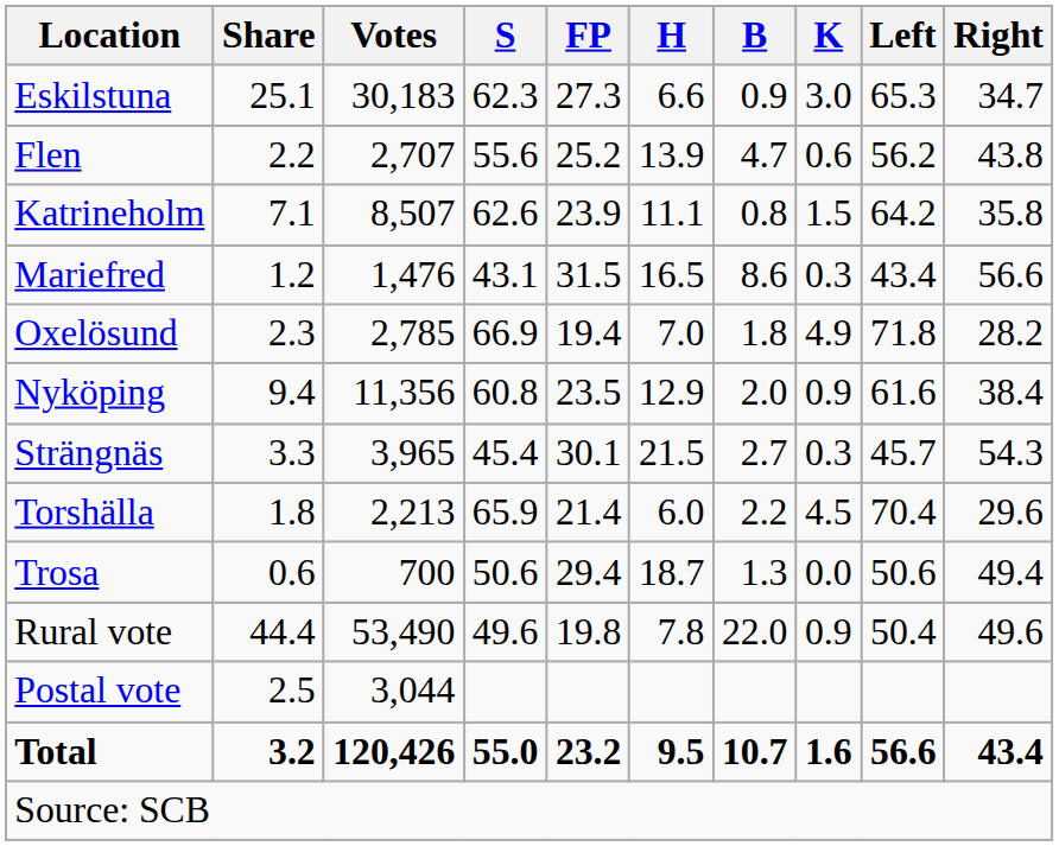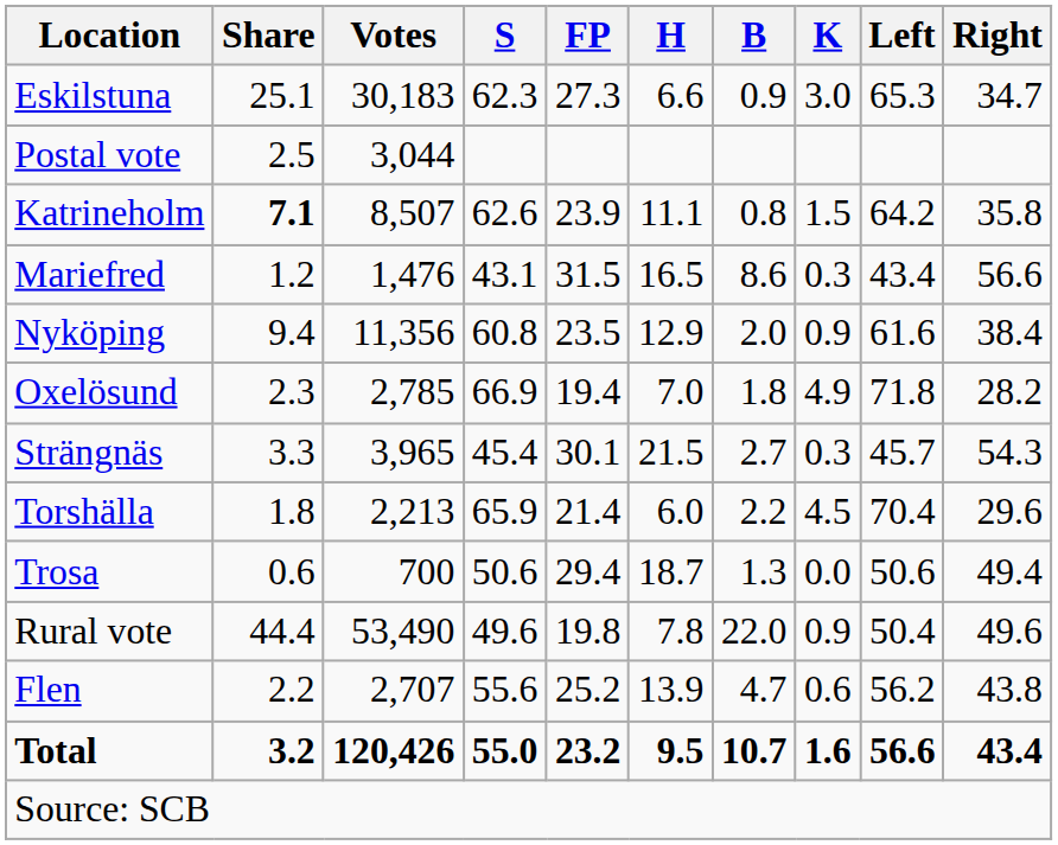 <table class="wikitable sortable" style=text-align:right>
 <tr>
 <th>Location</th>
 <th>Share</th>
 <th>Votes</th>
 <th><a href='#'>S</a></th>
 <th><a href='#'>FP</a></th>
 <th><a href='#'>H</a></th>
 <th><a href='#'>B</a></th>
 <th><a href='#'>K</a></th>
 <th>Left</th>
 <th>Right</th>
 </tr>
 <tr>
 <td align=left><a href='#'>Eskilstuna</a></td>
 <td>25.1</td>
 <td>30,183</td>
 <td>62.3</td>
 <td>27.3</td>
 <td>6.6</td>
 <td>0.9</td>
 <td>3.0</td>
 <td>65.3</td>
 <td>34.7</td>
 </tr>
 <tr>
-<td align=left><a href='#'>Flen</a></td>
-<td>2.2</td>
-<td>2,707</td>
-<td>55.6</td>
-<td>25.2</td>
-<td>13.9</td>
-<td>4.7</td>
-<td>0.6</td>
-<td>56.2</td>
-<td>43.8</td>
+<td align=left><a href='#'>Postal vote</a></td>
+<td>2.5</td>
+<td>3,044</td>
+<td></td>
+<td></td>
+<td></td>
+<td></td>
+<td></td>
+<td></td>
+<td></td>
 </tr>
 <tr>
 <td align=left><a href='#'>Katrineholm</a></td>
-<td>7.1</td>
+<td><strong>7.1</strong></td>
 <td>8,507</td>
 <td>62.6</td>
 <td>23.9</td>
 <td>11.1</td>
 <td>0.8</td>
 <td>1.5</td>
 <td>64.2</td>
 <td>35.8</td>
 </tr>
 <tr>
 <td align=left><a href='#'>Mariefred</a></td>
 <td>1.2</td>
 <td>1,476</td>
 <td>43.1</td>
 <td>31.5</td>
 <td>16.5</td>
 <td>8.6</td>
 <td>0.3</td>
 <td>43.4</td>
 <td>56.6</td>
 </tr>
 <tr>
+<td align=left><a href='#'>Nyköping</a></td>
+<td>9.4</td>
+<td>11,356</td>
+<td>60.8</td>
+<td>23.5</td>
+<td>12.9</td>
+<td>2.0</td>
+<td>0.9</td>
+<td>61.6</td>
+<td>38.4</td>
+</tr>
+<tr>
 <td align=left><a href='#'>Oxelösund</a></td>
 <td>2.3</td>
 <td>2,785</td>
 <td>66.9</td>
 <td>19.4</td>
 <td>7.0</td>
 <td>1.8</td>
 <td>4.9</td>
 <td>71.8</td>
 <td>28.2</td>
-</tr>
-<tr>
-<td align=left><a href='#'>Nyköping</a></td>
-<td>9.4</td>
-<td>11,356</td>
-<td>60.8</td>
-<td>23.5</td>
-<td>12.9</td>
-<td>2.0</td>
-<td>0.9</td>
-<td>61.6</td>
-<td>38.4</td>
 </tr>
 <tr>
 <td align=left><a href='#'>Strängnäs</a></td>
 <td>3.3</td>
 <td>3,965</td>
 <td>45.4</td>
 <td>30.1</td>
 <td>21.5</td>
 <td>2.7</td>
 <td>0.3</td>
 <td>45.7</td>
 <td>54.3</td>
 </tr>
 <tr>
 <td align=left><a href='#'>Torshälla</a></td>
 <td>1.8</td>
 <td>2,213</td>
 <td>65.9</td>
 <td>21.4</td>
 <td>6.0</td>
 <td>2.2</td>
 <td>4.5</td>
 <td>70.4</td>
 <td>29.6</td>
 </tr>
 <tr>
 <td align=left><a href='#'>Trosa</a></td>
 <td>0.6</td>
 <td>700</td>
 <td>50.6</td>
 <td>29.4</td>
 <td>18.7</td>
 <td>1.3</td>
 <td>0.0</td>
 <td>50.6</td>
 <td>49.4</td>
 </tr>
 <tr>
 <td align=left>Rural vote</td>
 <td>44.4</td>
 <td>53,490</td>
 <td>49.6</td>
 <td>19.8</td>
 <td>7.8</td>
 <td>22.0</td>
 <td>0.9</td>
 <td>50.4</td>
 <td>49.6</td>
 </tr>
 <tr>
-<td align=left><a href='#'>Postal vote</a></td>
-<td>2.5</td>
-<td>3,044</td>
-<td></td>
-<td></td>
-<td></td>
-<td></td>
-<td></td>
-<td></td>
-<td></td>
+<td align=left><a href='#'>Flen</a></td>
+<td>2.2</td>
+<td>2,707</td>
+<td>55.6</td>
+<td>25.2</td>
+<td>13.9</td>
+<td>4.7</td>
+<td>0.6</td>
+<td>56.2</td>
+<td>43.8</td>
 </tr>
 <tr>
 <td align=left><strong>Total</strong></td>
 <td><strong>3.2</strong></td>
 <td><strong>120,426</strong></td>
 <td><strong>55.0</strong></td>
 <td><strong>23.2</strong></td>
 <td><strong>9.5</strong></td>
 <td><strong>10.7</strong></td>
 <td><strong>1.6</strong></td>
 <td><strong>56.6</strong></td>
 <td><strong>43.4</strong></td>
 </tr>
 <tr>
 <td align=left colspan=10>Source: SCB </td>
 </tr>
 </table>
